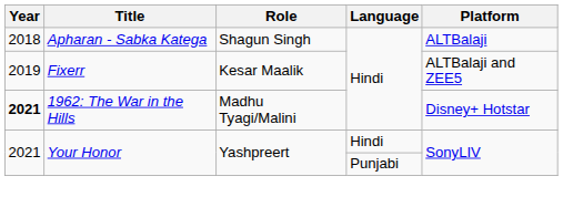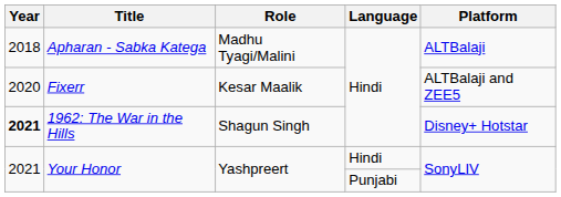 <table class="wikitable sortable">
 <tr>
 <th>Year</th>
 <th>Title</th>
 <th>Role</th>
 <th>Language</th>
 <th>Platform</th>
 </tr>
 <tr>
 <td>2018</td>
 <td><em><a href='#'>Apharan - Sabka Katega</a></em></td>
-<td>Shagun Singh</td>
+<td>Madhu Tyagi/Malini</td>
 <td rowspan="3">Hindi</td>
 <td><a href='#'>ALTBalaji</a></td>
 </tr>
 <tr>
-<td>2019</td>
+<td>2020</td>
 <td><em><a href='#'>Fixerr</a></em></td>
 <td>Kesar Maalik</td>
 <td>ALTBalaji and <a href='#'>ZEE5</a></td>
 </tr>
 <tr>
 <td><strong>2021</strong></td>
 <td><em><a href='#'>1962: The War in the Hills</a></em></td>
-<td>Madhu Tyagi/Malini</td>
+<td>Shagun Singh</td>
 <td><a href='#'>Disney+ Hotstar</a></td>
 </tr>
 <tr>
 <td rowspan="2">2021</td>
 <td rowspan="2"><em><a href='#'>Your Honor</a></em></td>
 <td rowspan="2">Yashpreert</td>
 <td>Hindi</td>
 <td rowspan="2"><a href='#'>SonyLIV</a></td>
 </tr>
 <tr>
 <td>Punjabi</td>
 </tr>
 </table>
